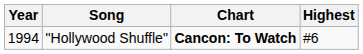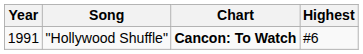 <table class="wikitable">
 <tr>
 <th>Year</th>
 <th>Song</th>
 <th>Chart</th>
 <th>Highest</th>
 </tr>
 <tr>
-<td>1994</td>
+<td>1991</td>
 <td>"Hollywood Shuffle"</td>
 <td><strong>Cancon: To Watch</strong></td>
 <td>#6</td>
 </tr>
 </table>
